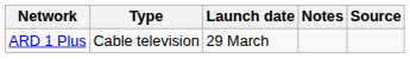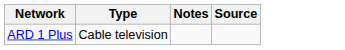 <table class="wikitable sortable">
 <tr>
 <th>Network</th>
 <th>Type</th>
-<th>Launch date</th>
 <th>Notes</th>
 <th>Source</th>
 </tr>
 <tr>
 <td><a href='#'>ARD 1 Plus</a></td>
 <td>Cable television</td>
-<td>29 March</td>
 <td></td>
 <td></td>
 </tr>
 </table>
